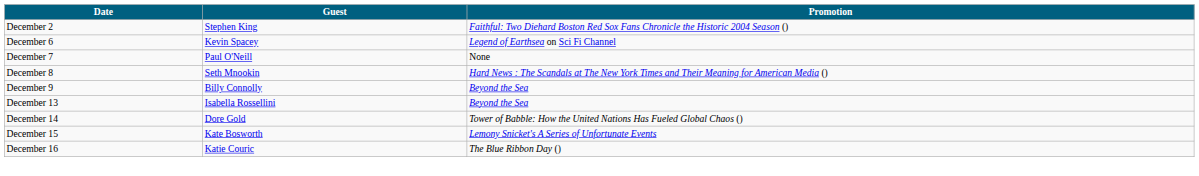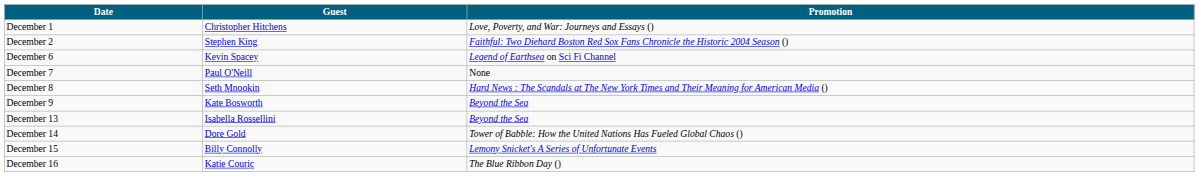 <table class="wikitable" width="100%">
 <tr bgcolor="#CCCCCC">
 <th width="15%" style="background:#006080; color:#FFFFFF">Date</th>
 <th width="20%" style="background:#006080; color:#FFFFFF">Guest</th>
 <th width="55%" style="background:#006080; color:#FFFFFF">Promotion</th>
+</tr>
+<tr>
+<td>December 1</td>
+<td><a href='#'>Christopher Hitchens</a></td>
+<td><em>Love, Poverty, and War: Journeys and Essays</em> ()</td>
 </tr>
 <tr>
 <td>December 2</td>
 <td><a href='#'>Stephen King</a></td>
 <td><em><a href='#'>Faithful: Two Diehard Boston Red Sox Fans Chronicle the Historic 2004 Season</a></em> ()</td>
 </tr>
 <tr>
 <td>December 6</td>
 <td><a href='#'>Kevin Spacey</a></td>
 <td><em><a href='#'>Legend of Earthsea</a></em> on <a href='#'>Sci Fi Channel</a></td>
 </tr>
 <tr>
 <td>December 7</td>
 <td><a href='#'>Paul O'Neill</a></td>
 <td>None</td>
 </tr>
 <tr>
 <td>December 8</td>
 <td><a href='#'>Seth Mnookin</a></td>
 <td><em><a href='#'>Hard News : The Scandals at The New York Times and Their Meaning for American Media</a></em> ()</td>
 </tr>
 <tr>
 <td>December 9</td>
-<td><a href='#'>Billy Connolly</a></td>
+<td><a href='#'>Kate Bosworth</a></td>
 <td><em><a href='#'>Beyond the Sea</a></em></td>
 </tr>
 <tr>
 <td>December 13</td>
 <td><a href='#'>Isabella Rossellini</a></td>
 <td><em><a href='#'>Beyond the Sea</a></em></td>
 </tr>
 <tr>
 <td>December 14</td>
 <td><a href='#'>Dore Gold</a></td>
 <td><em>Tower of Babble: How the United Nations Has Fueled Global Chaos</em> ()</td>
 </tr>
 <tr>
 <td>December 15</td>
-<td><a href='#'>Kate Bosworth</a></td>
+<td><a href='#'>Billy Connolly</a></td>
 <td><em><a href='#'>Lemony Snicket's A Series of Unfortunate Events</a></em></td>
 </tr>
 <tr>
 <td>December 16</td>
 <td><a href='#'>Katie Couric</a></td>
 <td><em>The Blue Ribbon Day</em> ()</td>
 </tr>
 </table>
